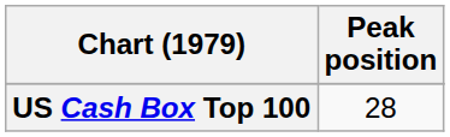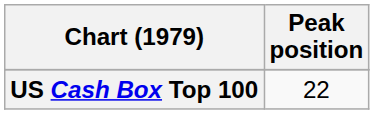 <table class="wikitable sortable plainrowheaders" style="text-align:center">
 <tr>
 <th scope="col">Chart (1979)</th>
 <th scope="col">Peak<br>position</th>
 </tr>
 <tr>
 </tr>
 <tr>
 </tr>
 <tr>
 </tr>
 <tr>
 </tr>
 <tr>
 </tr>
 <tr>
 </tr>
 <tr>
 </tr>
 <tr>
 <th scope="row">US <em><a href='#'>Cash Box</a></em> Top 100 </th>
-<td>28</td>
+<td>22</td>
 </tr>
 </table>
